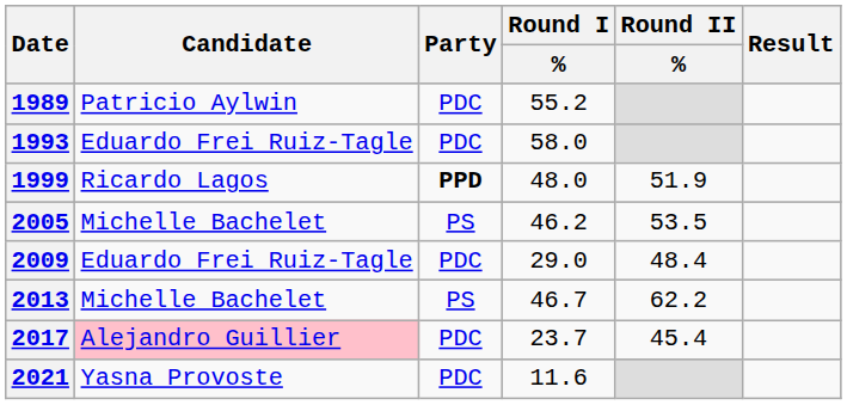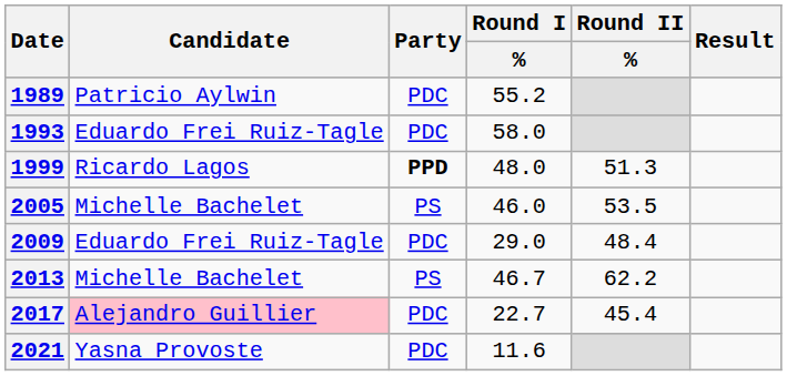 <table class="wikitable">
 <tr>
 <th rowspan="2">Date</th>
 <th rowspan="2">Candidate</th>
 <th rowspan="2">Party</th>
 <th>Round I</th>
 <th>Round II</th>
 <th rowspan="2">Result</th>
 </tr>
 <tr>
 <th>%</th>
 <th>%</th>
 </tr>
 <tr>
 <th><a href='#'>1989</a></th>
 <td><a href='#'>Patricio Aylwin</a></td>
 <td align="center"><a href='#'>PDC</a></td>
 <td align="center">55.2</td>
 <td style="background-color:#DDDDDD"></td>
 <td></td>
 </tr>
 <tr>
 <th><a href='#'>1993</a></th>
 <td><a href='#'>Eduardo Frei Ruiz-Tagle</a></td>
 <td align="center"><a href='#'>PDC</a></td>
 <td align="center">58.0</td>
 <td style="background-color:#DDDDDD"></td>
 <td></td>
 </tr>
 <tr>
 <th><a href='#'>1999</a></th>
 <td><a href='#'>Ricardo Lagos</a></td>
 <td align="center"><strong>PPD</strong></td>
 <td align="center">48.0</td>
-<td align="center">51.9</td>
+<td align="center">51.3</td>
 <td></td>
 </tr>
 <tr>
 <th><a href='#'>2005</a></th>
 <td><a href='#'>Michelle Bachelet</a></td>
 <td align="center"><a href='#'>PS</a></td>
-<td align="center">46.2</td>
+<td align="center">46.0</td>
 <td align="center">53.5</td>
 <td></td>
 </tr>
 <tr>
 <th><a href='#'>2009</a></th>
 <td><a href='#'>Eduardo Frei Ruiz-Tagle</a></td>
 <td align="center"><a href='#'>PDC</a></td>
 <td align="center">29.0</td>
 <td align="center">48.4</td>
 <td></td>
 </tr>
 <tr>
 <th><a href='#'>2013</a></th>
 <td><a href='#'>Michelle Bachelet</a></td>
 <td align="center"><a href='#'>PS</a></td>
 <td align="center">46.7</td>
 <td align="center">62.2</td>
 <td></td>
 </tr>
 <tr>
 <th><a href='#'>2017</a></th>
 <td style="background: pink;"><a href='#'>Alejandro Guillier</a></td>
 <td align="center"><a href='#'>PDC</a></td>
-<td align="center">23.7</td>
+<td align="center">22.7</td>
 <td align="center">45.4</td>
 <td></td>
 </tr>
 <tr>
 <th><a href='#'>2021</a></th>
 <td><a href='#'>Yasna Provoste</a></td>
 <td align="center"><a href='#'>PDC</a></td>
 <td align="center">11.6</td>
 <td style="background-color:#DDDDDD"></td>
 <td></td>
 </tr>
 </table>
